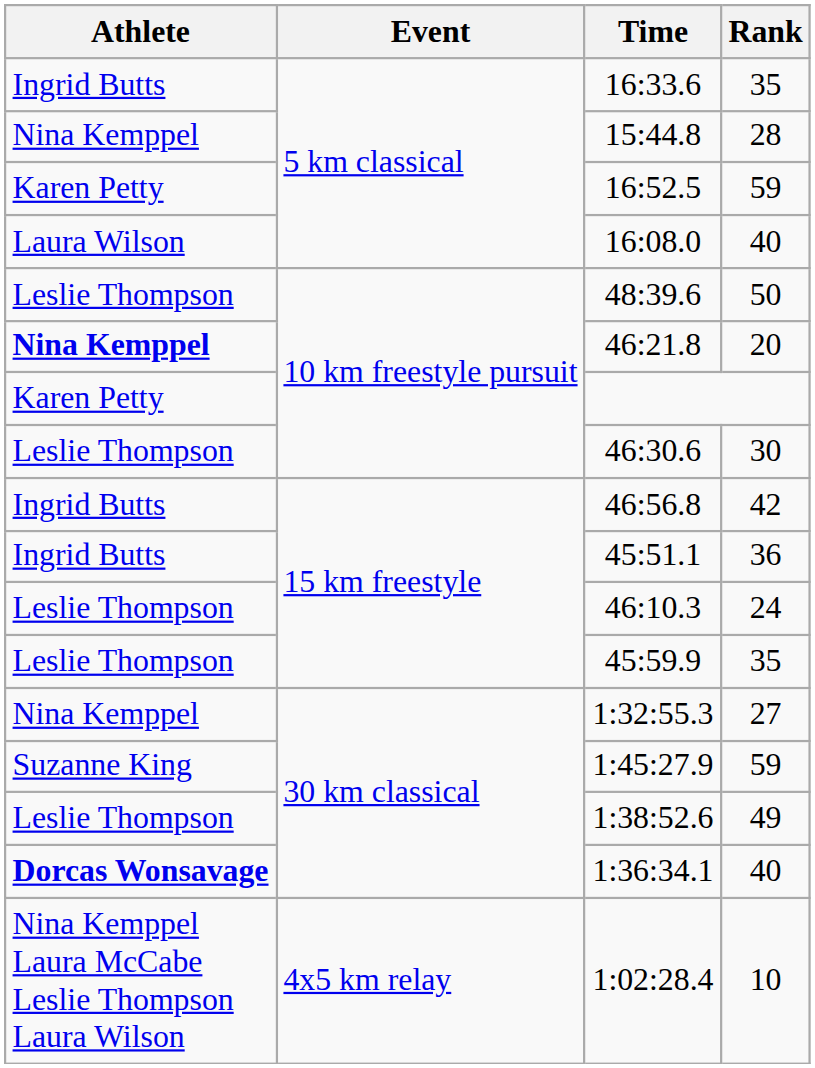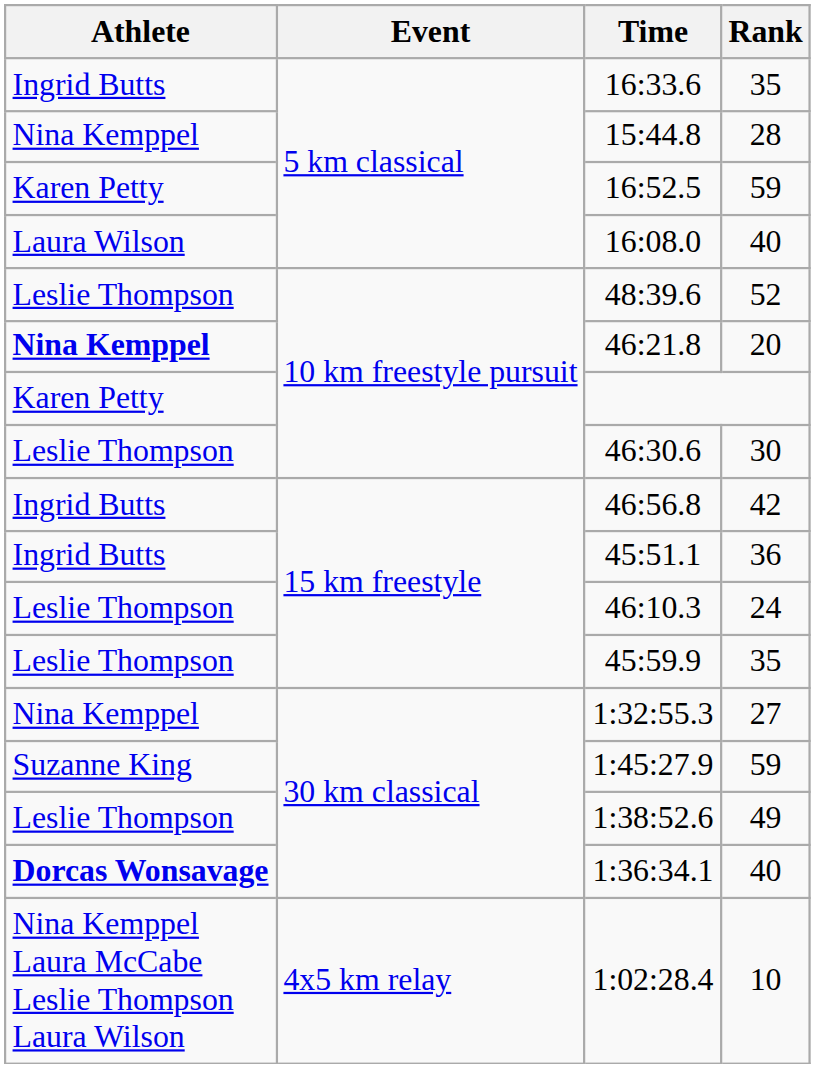 <table class=wikitable style=font-size:90%;text-align:center>
 <tr>
 <th>Athlete</th>
 <th>Event</th>
 <th>Time</th>
 <th>Rank</th>
 </tr>
 <tr>
 <td align=left><a href='#'>Ingrid Butts</a></td>
 <td align=left rowspan=4><a href='#'>5 km classical</a></td>
 <td>16:33.6</td>
 <td>35</td>
 </tr>
 <tr>
 <td align=left><a href='#'>Nina Kemppel</a></td>
 <td>15:44.8</td>
 <td>28</td>
 </tr>
 <tr>
 <td align=left><a href='#'>Karen Petty</a></td>
 <td>16:52.5</td>
 <td>59</td>
 </tr>
 <tr>
 <td align=left><a href='#'>Laura Wilson</a></td>
 <td>16:08.0</td>
 <td>40</td>
 </tr>
 <tr>
 <td align=left><a href='#'>Leslie Thompson</a></td>
 <td align=left rowspan=4><a href='#'>10 km freestyle pursuit</a></td>
 <td>48:39.6</td>
-<td>50</td>
+<td>52</td>
 </tr>
 <tr>
 <td align=left><strong><a href='#'>Nina Kemppel</a></strong></td>
 <td>46:21.8</td>
 <td>20</td>
 </tr>
 <tr>
 <td align=left><a href='#'>Karen Petty</a></td>
 <td colspan=2></td>
 </tr>
 <tr>
 <td align=left><a href='#'>Leslie Thompson</a></td>
 <td>46:30.6</td>
 <td>30</td>
 </tr>
 <tr>
 <td align=left><a href='#'>Ingrid Butts</a></td>
 <td align=left rowspan=4><a href='#'>15 km freestyle</a></td>
 <td>46:56.8</td>
 <td>42</td>
 </tr>
 <tr>
 <td align=left><a href='#'>Ingrid Butts</a></td>
 <td>45:51.1</td>
 <td>36</td>
 </tr>
 <tr>
 <td align=left><a href='#'>Leslie Thompson</a></td>
 <td>46:10.3</td>
 <td>24</td>
 </tr>
 <tr>
 <td align=left><a href='#'>Leslie Thompson</a></td>
 <td>45:59.9</td>
 <td>35</td>
 </tr>
 <tr>
 <td align=left><a href='#'>Nina Kemppel</a></td>
 <td align=left rowspan=4><a href='#'>30 km classical</a></td>
 <td>1:32:55.3</td>
 <td>27</td>
 </tr>
 <tr>
 <td align=left><a href='#'>Suzanne King</a></td>
 <td>1:45:27.9</td>
 <td>59</td>
 </tr>
 <tr>
 <td align=left><a href='#'>Leslie Thompson</a></td>
 <td>1:38:52.6</td>
 <td>49</td>
 </tr>
 <tr>
 <td align=left><strong><a href='#'>Dorcas Wonsavage</a></strong></td>
 <td>1:36:34.1</td>
 <td>40</td>
 </tr>
 <tr>
 <td align=left><a href='#'>Nina Kemppel</a><br><a href='#'>Laura McCabe</a><br><a href='#'>Leslie Thompson</a><br><a href='#'>Laura Wilson</a></td>
 <td align=left><a href='#'>4x5 km relay</a></td>
 <td>1:02:28.4</td>
 <td>10</td>
 </tr>
 </table>
